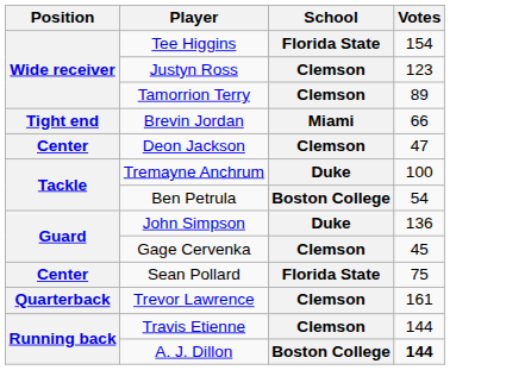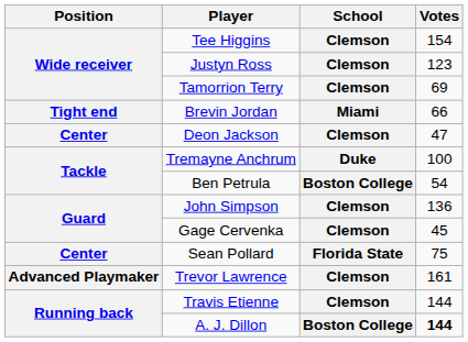 <table class="wikitable" style="text-align: center;">
 <tr>
 <th>Position</th>
 <th>Player</th>
 <th>School</th>
 <th>Votes</th>
 </tr>
 <tr>
 <th rowspan="3"><a href='#'>Wide receiver</a></th>
 <td><a href='#'>Tee Higgins</a></td>
-<th style=>Florida State</th>
+<th style=>Clemson</th>
 <td>154</td>
 </tr>
 <tr>
 <td><a href='#'>Justyn Ross</a></td>
 <th style=>Clemson</th>
 <td>123</td>
 </tr>
 <tr>
 <td><a href='#'>Tamorrion Terry</a></td>
 <th style=>Clemson</th>
-<td>89</td>
+<td>69</td>
 </tr>
 <tr>
 <th rowspan="1"><a href='#'>Tight end</a></th>
 <td><a href='#'>Brevin Jordan</a></td>
 <th style=>Miami</th>
 <td>66</td>
 </tr>
 <tr>
 <th rowspan="1"><a href='#'>Center</a></th>
 <td><a href='#'>Deon Jackson</a></td>
 <th style=>Clemson</th>
 <td>47</td>
 </tr>
 <tr>
 <th rowspan="2"><a href='#'>Tackle</a></th>
 <td><a href='#'>Tremayne Anchrum</a></td>
 <th style=>Duke</th>
 <td>100</td>
 </tr>
 <tr>
 <td>Ben Petrula</td>
 <th style=>Boston College</th>
 <td>54</td>
 </tr>
 <tr>
 <th rowspan="2"><a href='#'>Guard</a></th>
 <td><a href='#'>John Simpson</a></td>
-<th style=>Duke</th>
+<th style=>Clemson</th>
 <td>136</td>
 </tr>
 <tr>
 <td>Gage Cervenka</td>
 <th style=>Clemson</th>
 <td>45</td>
 </tr>
 <tr>
 <th rowspan="1"><a href='#'>Center</a></th>
 <td>Sean Pollard</td>
 <th style=>Florida State</th>
 <td>75</td>
 </tr>
 <tr>
-<th rowspan="1"><a href='#'>Quarterback</a></th>
+<th rowspan="1">Advanced Playmaker</th>
 <td><a href='#'>Trevor Lawrence</a></td>
 <th style=>Clemson</th>
 <td>161</td>
 </tr>
 <tr>
 <th rowspan="2"><a href='#'>Running back</a></th>
 <td><a href='#'>Travis Etienne</a></td>
 <th style=>Clemson</th>
 <td>144</td>
 </tr>
 <tr>
 <td><a href='#'>A. J. Dillon</a></td>
 <th style=>Boston College</th>
 <td><strong>144</strong></td>
 </tr>
 </table>
